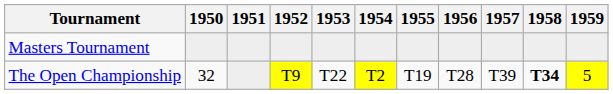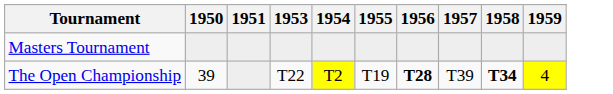 <table class="wikitable" style="font-size:95%;text-align:center;">
 <tr>
 <th>Tournament</th>
 <th>1950</th>
 <th>1951</th>
-<th>1952</th>
 <th>1953</th>
 <th>1954</th>
 <th>1955</th>
 <th>1956</th>
 <th>1957</th>
 <th>1958</th>
 <th>1959</th>
 </tr>
 <tr>
 <td align=left><a href='#'>Masters Tournament</a></td>
 <td style="background:#eeeeee;"></td>
 <td style="background:#eeeeee;"></td>
 <td style="background:#eeeeee;"></td>
 <td style="background:#eeeeee;"></td>
 <td style="background:#eeeeee;"></td>
 <td style="background:#eeeeee;"></td>
 <td style="background:#eeeeee;"></td>
 <td style="background:#eeeeee;"></td>
 <td style="background:#eeeeee;"></td>
-<td style="background:#eeeeee;"></td>
 </tr>
 <tr>
 <td align=left><a href='#'>The Open Championship</a></td>
-<td>32</td>
+<td>39</td>
 <td style="background:#eeeeee;"></td>
-<td style="background:yellow;">T9</td>
 <td>T22</td>
 <td style="background:yellow;">T2</td>
 <td>T19</td>
-<td>T28</td>
+<td><strong>T28</strong></td>
 <td>T39</td>
 <td><strong>T34</strong></td>
-<td style="background:yellow;">5</td>
+<td style="background:yellow;">4</td>
 </tr>
 </table>
